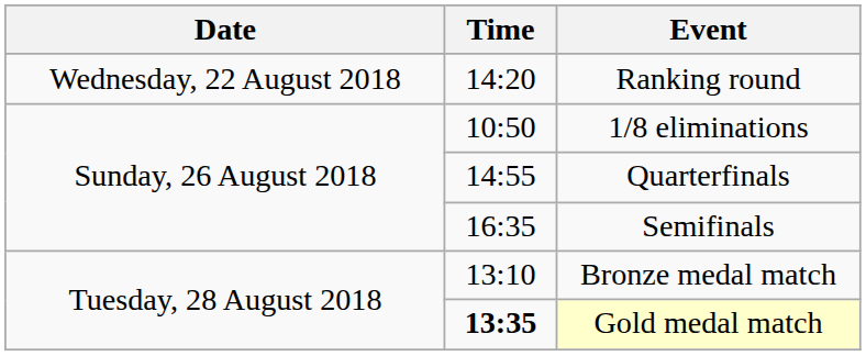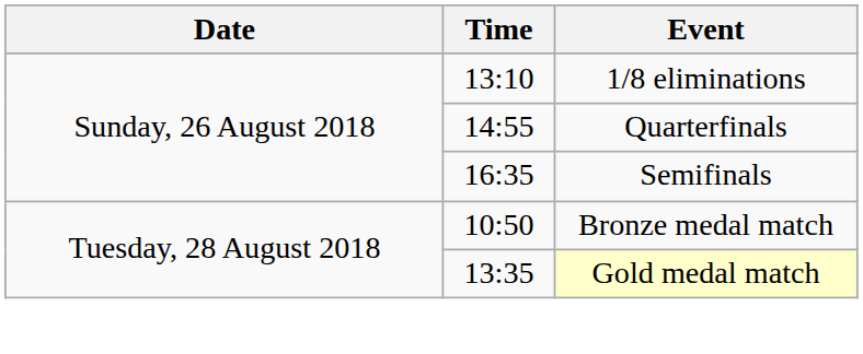 <table class = "wikitable" style="text-align:center;">
 <tr>
 <th width=220>Date</th>
 <th width=50>Time</th>
 <th width=150>Event</th>
 </tr>
 <tr>
-<td>Wednesday, 22 August 2018</td>
-<td>14:20</td>
-<td>Ranking round</td>
-</tr>
-<tr>
 <td rowspan=3>Sunday, 26 August 2018</td>
-<td>10:50</td>
+<td>13:10</td>
 <td>1/8 eliminations</td>
 </tr>
 <tr>
 <td>14:55</td>
 <td>Quarterfinals</td>
 </tr>
 <tr>
 <td>16:35</td>
 <td>Semifinals</td>
 </tr>
 <tr>
 <td rowspan=2>Tuesday, 28 August 2018</td>
-<td>13:10</td>
+<td>10:50</td>
 <td>Bronze medal match</td>
 </tr>
 <tr>
-<td><strong>13:35</strong></td>
+<td>13:35</td>
 <td bgcolor=ffffcc>Gold medal match</td>
 </tr>
 </table>
